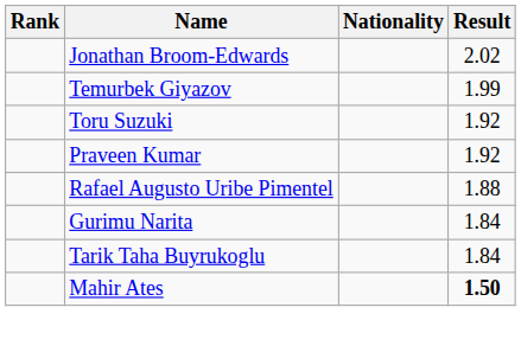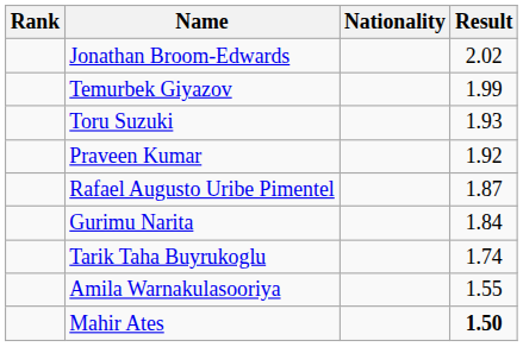 <table class="wikitable sortable" style="text-align:center">
 <tr>
 <th>Rank</th>
 <th>Name</th>
 <th>Nationality</th>
 <th>Result</th>
 </tr>
 <tr>
 <td></td>
 <td align=left><a href='#'>Jonathan Broom-Edwards</a></td>
 <td></td>
 <td>2.02</td>
 </tr>
 <tr>
 <td></td>
 <td align=left><a href='#'>Temurbek Giyazov</a></td>
 <td></td>
 <td>1.99</td>
 </tr>
 <tr>
 <td></td>
 <td align=left><a href='#'>Toru Suzuki</a></td>
 <td></td>
-<td>1.92</td>
+<td>1.93</td>
 </tr>
 <tr>
 <td></td>
 <td align=left><a href='#'>Praveen Kumar</a></td>
 <td></td>
 <td>1.92</td>
 </tr>
 <tr>
 <td></td>
 <td align=left><a href='#'>Rafael Augusto Uribe Pimentel</a></td>
 <td></td>
-<td>1.88</td>
+<td>1.87</td>
 </tr>
 <tr>
 <td></td>
 <td align=left><a href='#'>Gurimu Narita</a></td>
 <td></td>
 <td>1.84</td>
 </tr>
 <tr>
 <td></td>
 <td align=left><a href='#'>Tarik Taha Buyrukoglu</a></td>
 <td></td>
-<td>1.84</td>
+<td>1.74</td>
+</tr>
+<tr>
+<td></td>
+<td align=left><a href='#'>Amila Warnakulasooriya</a></td>
+<td></td>
+<td>1.55</td>
 </tr>
 <tr>
 <td></td>
 <td align=left><a href='#'>Mahir Ates</a></td>
 <td></td>
 <td><strong>1.50</strong></td>
 </tr>
 </table>
